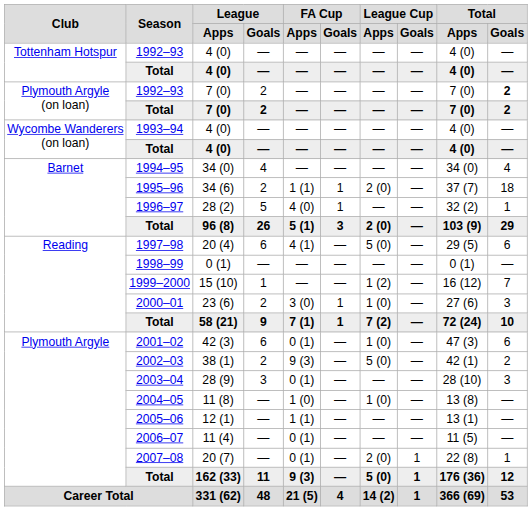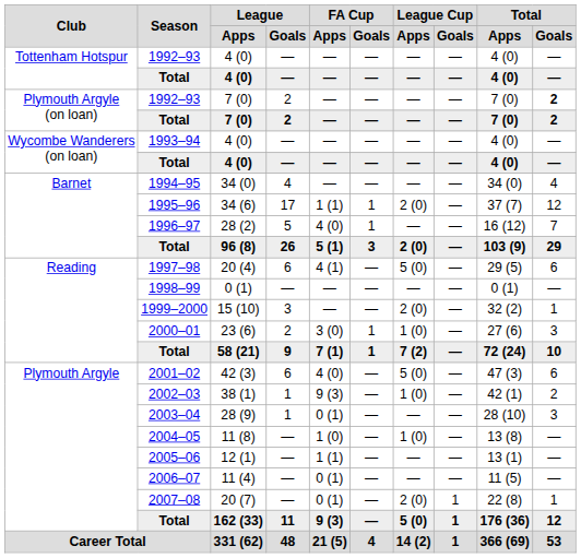 <table class="wikitable" style="text-align: center; background-color:#ffffff;">
 <tr style="font-weight:bold; background-color:#dddddd;">
 <td rowspan="2">Club</td>
 <td rowspan="2">Season</td>
 <td colspan="2">League</td>
 <td colspan="2">FA Cup</td>
 <td colspan="2">League Cup</td>
 <td colspan="2">Total</td>
 </tr>
 <tr style="font-weight:bold; background-color:#dddddd;">
 <td>Apps</td>
 <td>Goals</td>
 <td>Apps</td>
 <td>Goals</td>
 <td>Apps</td>
 <td>Goals</td>
 <td>Apps</td>
 <td>Goals</td>
 </tr>
 <tr>
 <td rowspan="2" valign="top"><a href='#'>Tottenham Hotspur</a></td>
 <td><a href='#'>1992–93</a></td>
 <td>4 (0)</td>
 <td>—</td>
 <td>—</td>
 <td>—</td>
 <td>—</td>
 <td>—</td>
 <td>4 (0)</td>
 <td>—</td>
 </tr>
 <tr style="font-weight:bold; background-color:#eeeeee;">
 <td>Total</td>
 <td>4 (0)</td>
 <td>—</td>
 <td>—</td>
 <td>—</td>
 <td>—</td>
 <td>—</td>
 <td>4 (0)</td>
 <td>—</td>
 </tr>
 <tr>
 <td rowspan="2" valign="top"><a href='#'>Plymouth Argyle</a><br>(on loan)</td>
 <td><a href='#'>1992–93</a></td>
 <td>7 (0)</td>
 <td>2</td>
 <td>—</td>
 <td>—</td>
 <td>—</td>
 <td>—</td>
 <td>7 (0)</td>
 <td><strong>2</strong></td>
 </tr>
 <tr style="font-weight:bold; background-color:#eeeeee;">
 <td>Total</td>
 <td>7 (0)</td>
 <td>2</td>
 <td>—</td>
 <td>—</td>
 <td>—</td>
 <td>—</td>
 <td>7 (0)</td>
 <td>2</td>
 </tr>
 <tr>
 <td rowspan="2" valign="top"><a href='#'>Wycombe Wanderers</a><br>(on loan)</td>
 <td><a href='#'>1993–94</a></td>
 <td>4 (0)</td>
 <td>—</td>
 <td>—</td>
 <td>—</td>
 <td>—</td>
 <td>—</td>
 <td>4 (0)</td>
 <td>—</td>
 </tr>
 <tr style="font-weight:bold; background-color:#eeeeee;">
 <td>Total</td>
 <td>4 (0)</td>
 <td>—</td>
 <td>—</td>
 <td>—</td>
 <td>—</td>
 <td>—</td>
 <td>4 (0)</td>
 <td>—</td>
 </tr>
 <tr>
 <td rowspan="4" valign="top"><a href='#'>Barnet</a></td>
 <td><a href='#'>1994–95</a></td>
 <td>34 (0)</td>
 <td>4</td>
 <td>—</td>
 <td>—</td>
 <td>—</td>
 <td>—</td>
 <td>34 (0)</td>
 <td>4</td>
 </tr>
 <tr>
 <td><a href='#'>1995–96</a></td>
 <td>34 (6)</td>
-<td>2</td>
+<td>17</td>
 <td>1 (1)</td>
 <td>1</td>
 <td>2 (0)</td>
 <td>—</td>
 <td>37 (7)</td>
-<td>18</td>
+<td>12</td>
 </tr>
 <tr>
 <td><a href='#'>1996–97</a></td>
 <td>28 (2)</td>
 <td>5</td>
 <td>4 (0)</td>
 <td>1</td>
 <td>—</td>
 <td>—</td>
-<td>32 (2)</td>
-<td>1</td>
+<td>16 (12)</td>
+<td>7</td>
 </tr>
 <tr style="font-weight:bold; background-color:#eeeeee;">
 <td>Total</td>
 <td>96 (8)</td>
 <td>26</td>
 <td>5 (1)</td>
 <td>3</td>
 <td>2 (0)</td>
 <td>—</td>
 <td>103 (9)</td>
 <td>29</td>
 </tr>
 <tr>
 <td rowspan="5" valign="top"><a href='#'>Reading</a></td>
 <td><a href='#'>1997–98</a></td>
 <td>20 (4)</td>
 <td>6</td>
 <td>4 (1)</td>
 <td>—</td>
 <td>5 (0)</td>
 <td>—</td>
 <td>29 (5)</td>
 <td>6</td>
 </tr>
 <tr>
 <td><a href='#'>1998–99</a></td>
 <td>0 (1)</td>
 <td>—</td>
 <td>—</td>
 <td>—</td>
 <td>—</td>
 <td>—</td>
 <td>0 (1)</td>
 <td>—</td>
 </tr>
 <tr>
 <td><a href='#'>1999–2000</a></td>
 <td>15 (10)</td>
-<td>1</td>
+<td>3</td>
 <td>—</td>
 <td>—</td>
-<td>1 (2)</td>
+<td>2 (0)</td>
 <td>—</td>
-<td>16 (12)</td>
-<td>7</td>
+<td>32 (2)</td>
+<td>1</td>
 </tr>
 <tr>
 <td><a href='#'>2000–01</a></td>
 <td>23 (6)</td>
 <td>2</td>
 <td>3 (0)</td>
 <td>1</td>
 <td>1 (0)</td>
 <td>—</td>
 <td>27 (6)</td>
 <td>3</td>
 </tr>
 <tr style="font-weight:bold; background-color:#eeeeee;">
 <td>Total</td>
 <td>58 (21)</td>
 <td>9</td>
 <td>7 (1)</td>
 <td>1</td>
 <td>7 (2)</td>
 <td>—</td>
 <td>72 (24)</td>
 <td>10</td>
 </tr>
 <tr>
 <td rowspan="8" valign="top"><a href='#'>Plymouth Argyle</a></td>
 <td><a href='#'>2001–02</a></td>
 <td>42 (3)</td>
 <td>6</td>
-<td>0 (1)</td>
+<td>4 (0)</td>
 <td>—</td>
-<td>1 (0)</td>
+<td>5 (0)</td>
 <td>—</td>
 <td>47 (3)</td>
 <td>6</td>
 </tr>
 <tr>
 <td><a href='#'>2002–03</a></td>
 <td>38 (1)</td>
-<td>2</td>
+<td>1</td>
 <td>9 (3)</td>
 <td>—</td>
-<td>5 (0)</td>
+<td>1 (0)</td>
 <td>—</td>
 <td>42 (1)</td>
 <td>2</td>
 </tr>
 <tr>
 <td><a href='#'>2003–04</a></td>
 <td>28 (9)</td>
-<td>3</td>
+<td>1</td>
 <td>0 (1)</td>
 <td>—</td>
 <td>—</td>
 <td>—</td>
 <td>28 (10)</td>
 <td>3</td>
 </tr>
 <tr>
 <td><a href='#'>2004–05</a></td>
 <td>11 (8)</td>
 <td>—</td>
 <td>1 (0)</td>
 <td>—</td>
 <td>1 (0)</td>
 <td>—</td>
 <td>13 (8)</td>
 <td>—</td>
 </tr>
 <tr>
 <td><a href='#'>2005–06</a></td>
 <td>12 (1)</td>
 <td>—</td>
 <td>1 (1)</td>
 <td>—</td>
 <td>—</td>
 <td>—</td>
 <td>13 (1)</td>
 <td>—</td>
 </tr>
 <tr>
 <td><a href='#'>2006–07</a></td>
 <td>11 (4)</td>
 <td>—</td>
 <td>0 (1)</td>
 <td>—</td>
 <td>—</td>
 <td>—</td>
 <td>11 (5)</td>
 <td>—</td>
 </tr>
 <tr>
 <td><a href='#'>2007–08</a></td>
 <td>20 (7)</td>
 <td>—</td>
 <td>0 (1)</td>
 <td>—</td>
 <td>2 (0)</td>
 <td>1</td>
 <td>22 (8)</td>
 <td>1</td>
 </tr>
 <tr style="font-weight:bold; background-color:#eeeeee;">
 <td>Total</td>
 <td>162 (33)</td>
 <td>11</td>
 <td>9 (3)</td>
 <td>—</td>
 <td>5 (0)</td>
 <td>1</td>
 <td>176 (36)</td>
 <td>12</td>
 </tr>
 <tr style="font-weight:bold; background-color:#dddddd;">
 <td colspan="2">Career Total</td>
 <td>331 (62)</td>
 <td>48</td>
 <td>21 (5)</td>
 <td>4</td>
 <td>14 (2)</td>
 <td>1</td>
 <td>366 (69)</td>
 <td>53</td>
 </tr>
 </table>
